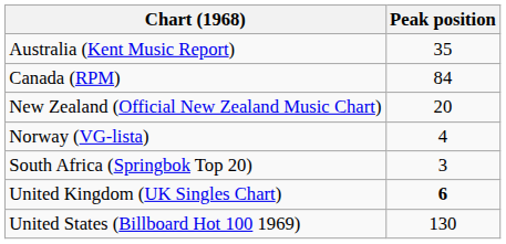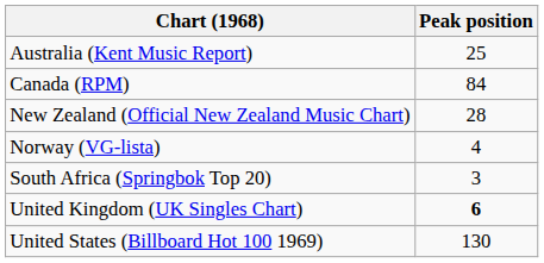 <table class="wikitable sortable">
 <tr>
 <th align="left">Chart (1968)</th>
 <th align="left">Peak position</th>
 </tr>
 <tr>
 <td align="left">Australia (<a href='#'>Kent Music Report</a>)</td>
-<td align="center">35</td>
+<td align="center">25</td>
 </tr>
 <tr>
 <td align="left">Canada (<a href='#'>RPM</a>)</td>
 <td align="center">84</td>
 </tr>
 <tr>
 <td align="left">New Zealand (<a href='#'>Official New Zealand Music Chart</a>)</td>
-<td align="center">20</td>
+<td align="center">28</td>
 </tr>
 <tr>
 <td align="left">Norway (<a href='#'>VG-lista</a>)</td>
 <td align="center">4</td>
 </tr>
 <tr>
 <td align="left">South Africa (<a href='#'>Springbok</a> Top 20)</td>
 <td align="center">3</td>
 </tr>
 <tr>
 <td align="left">United Kingdom (<a href='#'>UK Singles Chart</a>)</td>
 <td align="center"><strong>6</strong></td>
 </tr>
 <tr>
 <td align="left">United States (<a href='#'>Billboard Hot 100</a> 1969)</td>
 <td align="center">130</td>
 </tr>
 </table>
